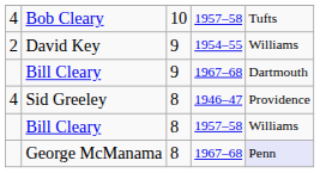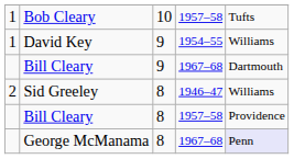 <table class="wikitable">
 <tr>
 </tr>
 <tr>
-<td>4</td>
+<td>1</td>
 <td><a href='#'>Bob Cleary</a></td>
 <td>10</td>
 <td style="font-size:80%;"><a href='#'>1957–58</a></td>
 <td style="font-size:80%;">Tufts</td>
 </tr>
 <tr>
-<td>2</td>
+<td>1</td>
 <td>David Key</td>
 <td>9</td>
 <td style="font-size:80%;"><a href='#'>1954–55</a></td>
 <td style="font-size:80%;">Williams</td>
 </tr>
 <tr>
 <td></td>
 <td><a href='#'>Bill Cleary</a></td>
 <td>9</td>
 <td style="font-size:80%;"><a href='#'>1967–68</a></td>
 <td style="font-size:80%;">Dartmouth</td>
 </tr>
 <tr>
-<td>4</td>
+<td>2</td>
 <td>Sid Greeley</td>
 <td>8</td>
 <td style="font-size:80%;"><a href='#'>1946–47</a></td>
-<td style="font-size:80%;">Providence</td>
+<td style="font-size:80%;">Williams</td>
 </tr>
 <tr>
 <td></td>
 <td><a href='#'>Bill Cleary</a></td>
 <td>8</td>
 <td style="font-size:80%;"><a href='#'>1957–58</a></td>
-<td style="font-size:80%;">Williams</td>
+<td style="font-size:80%;">Providence</td>
 </tr>
 <tr>
 <td></td>
 <td>George McManama</td>
 <td>8</td>
 <td style="font-size:80%;"><a href='#'>1967–68</a></td>
 <td style="background: lavender; font-size:80%;">Penn</td>
 </tr>
 </table>
